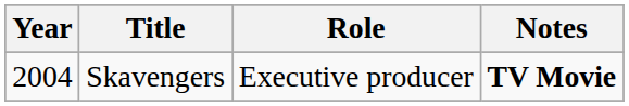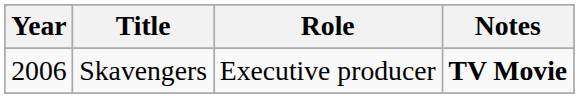 <table class="wikitable">
 <tr>
 <th>Year</th>
 <th>Title</th>
 <th>Role</th>
 <th>Notes</th>
 </tr>
 <tr>
-<td>2004</td>
+<td>2006</td>
 <td>Skavengers</td>
 <td>Executive producer</td>
 <td><strong>TV Movie</strong></td>
 </tr>
 </table>
